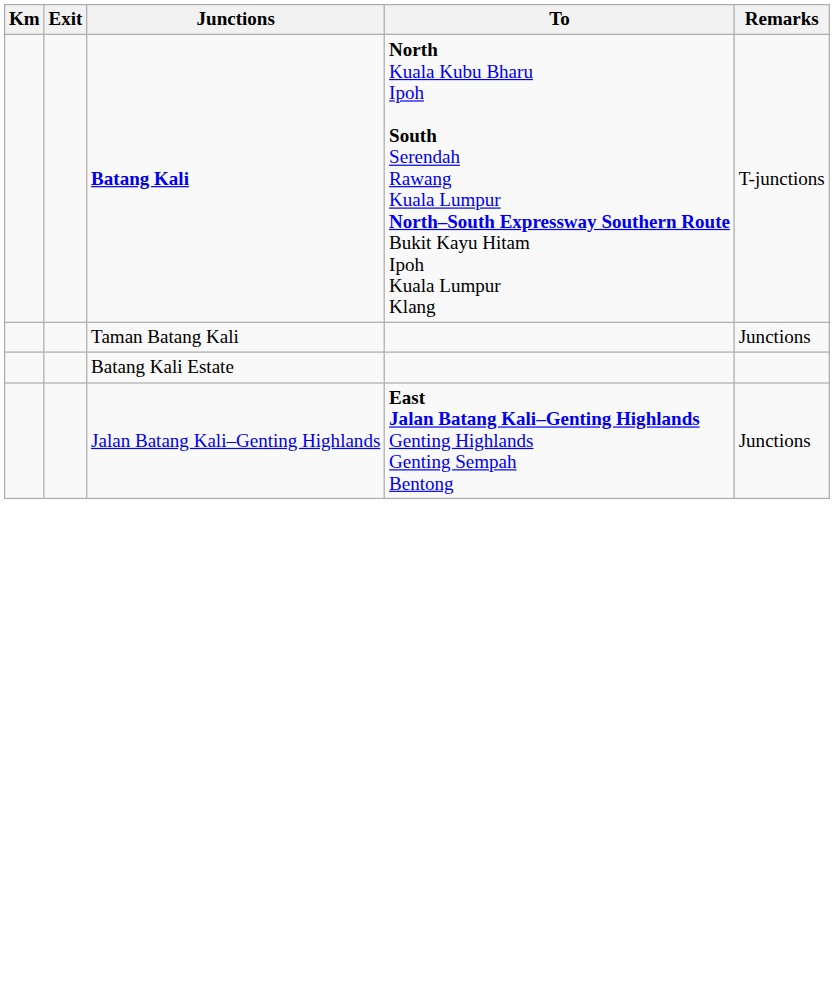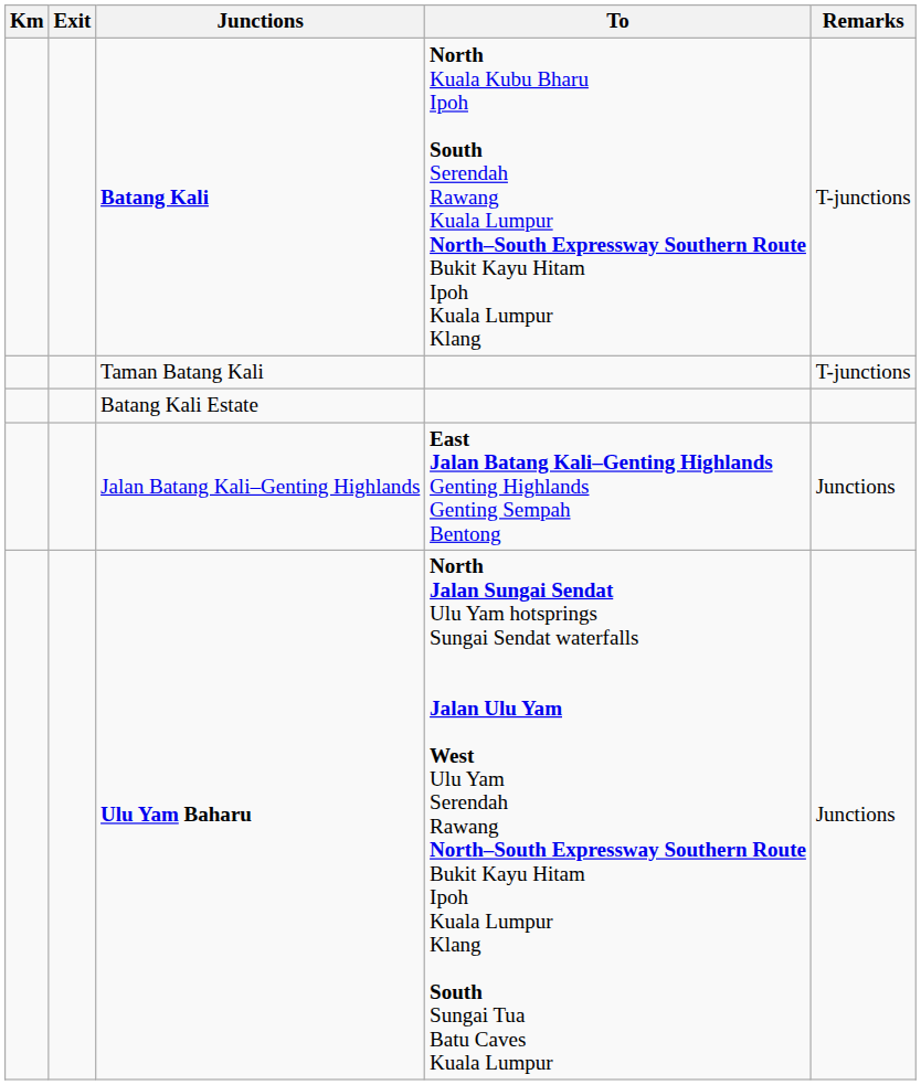 <table class="wikitable">
 <tr>
 <th>Km</th>
 <th>Exit</th>
 <th>Junctions</th>
 <th>To</th>
 <th>Remarks</th>
 </tr>
 <tr>
 <td></td>
 <td></td>
 <td><strong><a href='#'>Batang Kali</a></strong></td>
 <td><strong>North</strong><br> <a href='#'>Kuala Kubu Bharu</a><br> <a href='#'>Ipoh</a><br><br><strong>South</strong><br> <a href='#'>Serendah</a><br> <a href='#'>Rawang</a><br> <a href='#'>Kuala Lumpur</a><br>  <strong><a href='#'>North–South Expressway Southern Route</a></strong><br>Bukit Kayu Hitam<br>Ipoh<br>Kuala Lumpur<br>Klang</td>
 <td>T-junctions</td>
 </tr>
 <tr>
 <td></td>
 <td></td>
 <td>Taman Batang Kali</td>
 <td></td>
-<td>Junctions</td>
+<td>T-junctions</td>
 </tr>
 <tr>
 <td></td>
 <td></td>
 <td>Batang Kali Estate</td>
 <td></td>
 <td></td>
 </tr>
 <tr>
 <td></td>
 <td></td>
 <td><a href='#'>Jalan Batang Kali–Genting Highlands</a></td>
 <td><strong>East</strong><br> <strong><a href='#'>Jalan Batang Kali–Genting Highlands</a></strong><br><a href='#'>Genting Highlands</a><br><a href='#'>Genting Sempah</a><br><a href='#'>Bentong</a></td>
 <td>Junctions</td>
 </tr>
+<tr>
+<td></td>
+<td></td>
+<td><strong><a href='#'>Ulu Yam</a> Baharu</strong></td>
+<td><strong>North</strong><br> <strong><a href='#'>Jalan Sungai Sendat</a></strong><br>Ulu Yam hotsprings<br>Sungai Sendat waterfalls<br><br><br> <strong><a href='#'>Jalan Ulu Yam</a></strong><br><br><strong>West</strong><br>Ulu Yam<br>Serendah<br>Rawang<br>  <strong><a href='#'>North–South Expressway Southern Route</a></strong><br>Bukit Kayu Hitam<br>Ipoh<br>Kuala Lumpur<br>Klang<br><br><strong>South</strong><br>Sungai Tua<br>Batu Caves<br>Kuala Lumpur</td>
+<td>Junctions</td>
+</tr>
 </table>
